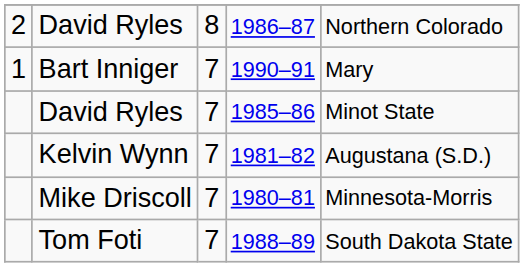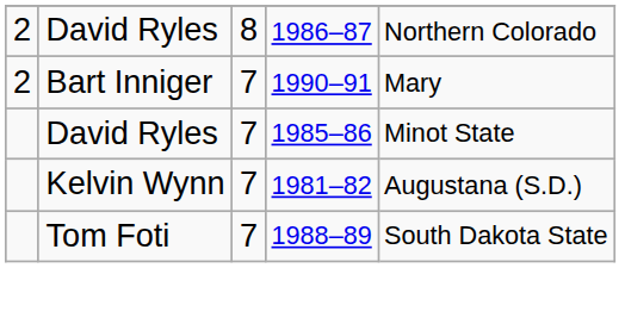 <table class="wikitable">
 <tr>
 </tr>
 <tr>
 <td>2</td>
 <td>David Ryles</td>
 <td>8</td>
 <td style="font-size:80%;"><a href='#'>1986–87</a></td>
 <td style="font-size:80%;">Northern Colorado</td>
 </tr>
 <tr>
-<td>1</td>
+<td>2</td>
 <td>Bart Inniger</td>
 <td>7</td>
 <td style="font-size:80%;"><a href='#'>1990–91</a></td>
 <td style="font-size:80%;">Mary</td>
 </tr>
 <tr>
 <td></td>
 <td>David Ryles</td>
 <td>7</td>
 <td style="font-size:80%;"><a href='#'>1985–86</a></td>
 <td style="font-size:80%;">Minot State</td>
 </tr>
 <tr>
 <td></td>
 <td>Kelvin Wynn</td>
 <td>7</td>
 <td style="font-size:80%;"><a href='#'>1981–82</a></td>
 <td style="font-size:80%;">Augustana (S.D.)</td>
 </tr>
 <tr>
 <td></td>
-<td>Mike Driscoll</td>
-<td>7</td>
-<td style="font-size:80%;"><a href='#'>1980–81</a></td>
-<td style="font-size:80%;">Minnesota-Morris</td>
-</tr>
-<tr>
-<td></td>
 <td>Tom Foti</td>
 <td>7</td>
 <td style="font-size:80%;"><a href='#'>1988–89</a></td>
 <td style="font-size:80%;">South Dakota State</td>
 </tr>
 </table>
